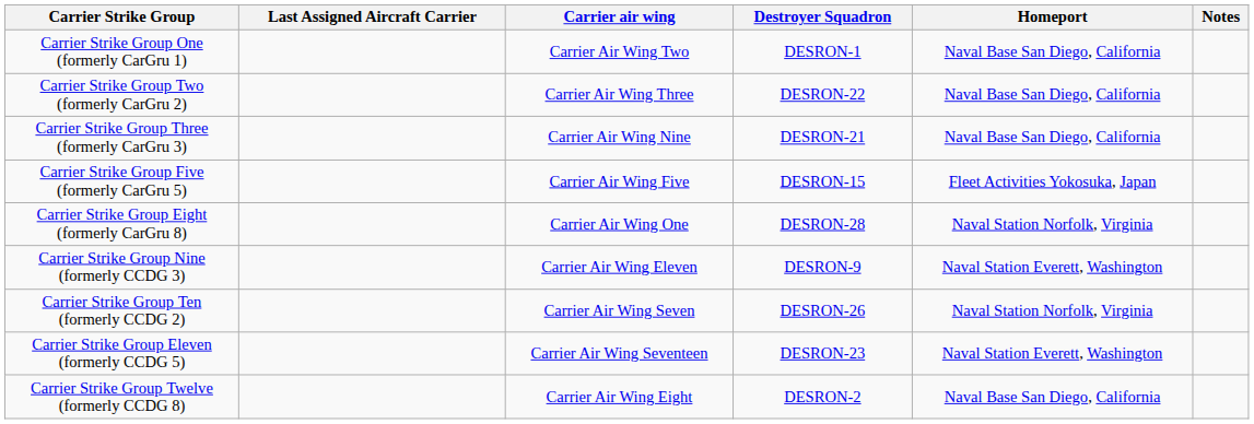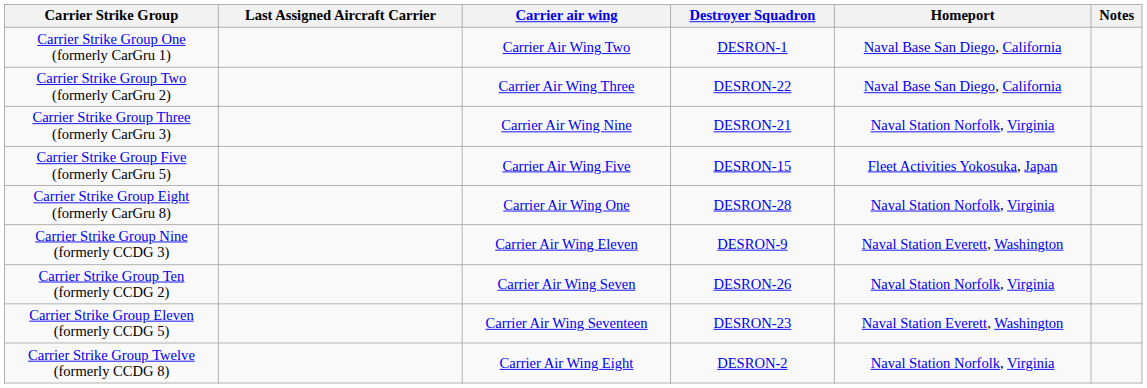 <table class="wikitable sortable" style="text-align:center" width=99%>
 <tr>
 <th>Carrier Strike Group</th>
 <th>Last Assigned Aircraft Carrier</th>
 <th><a href='#'>Carrier air wing</a></th>
 <th><a href='#'>Destroyer Squadron</a></th>
 <th>Homeport</th>
 <th>Notes</th>
 </tr>
 <tr>
 <td><a href='#'>Carrier Strike Group&nbsp;One</a><br>(formerly CarGru 1)</td>
 <td></td>
 <td><a href='#'>Carrier Air Wing Two</a></td>
 <td><a href='#'>DESRON-1</a></td>
 <td><a href='#'>Naval Base San Diego</a>, <a href='#'>California</a></td>
 <td></td>
 </tr>
 <tr>
 <td><a href='#'>Carrier Strike Group&nbsp;Two</a><br>(formerly CarGru 2)</td>
 <td></td>
 <td><a href='#'>Carrier Air Wing Three</a></td>
 <td><a href='#'>DESRON-22</a></td>
 <td><a href='#'>Naval Base San Diego</a>, <a href='#'>California</a></td>
 <td></td>
 </tr>
 <tr>
 <td><a href='#'>Carrier Strike Group&nbsp;Three</a><br>(formerly CarGru 3)</td>
 <td></td>
 <td><a href='#'>Carrier Air Wing Nine</a></td>
 <td><a href='#'>DESRON-21</a></td>
-<td><a href='#'>Naval Base San Diego</a>, <a href='#'>California</a></td>
+<td><a href='#'>Naval Station Norfolk</a>, <a href='#'>Virginia</a></td>
 <td></td>
 </tr>
 <tr>
 <td><a href='#'>Carrier Strike Group&nbsp;Five</a><br>(formerly CarGru 5)</td>
 <td></td>
 <td><a href='#'>Carrier Air Wing Five</a></td>
 <td><a href='#'>DESRON-15</a></td>
 <td><a href='#'>Fleet Activities Yokosuka</a>, <a href='#'>Japan</a></td>
 <td></td>
 </tr>
 <tr>
 <td><a href='#'>Carrier Strike Group&nbsp;Eight</a><br>(formerly CarGru 8)</td>
 <td></td>
 <td><a href='#'>Carrier Air Wing One</a></td>
 <td><a href='#'>DESRON-28</a></td>
 <td><a href='#'>Naval Station Norfolk</a>, <a href='#'>Virginia</a></td>
 <td></td>
 </tr>
 <tr>
 <td><a href='#'>Carrier Strike Group&nbsp;Nine</a><br>(formerly CCDG 3)</td>
 <td></td>
 <td><a href='#'>Carrier Air Wing Eleven</a></td>
 <td><a href='#'>DESRON-9</a></td>
 <td><a href='#'>Naval Station Everett</a>, <a href='#'>Washington</a></td>
 <td></td>
 </tr>
 <tr>
 <td><a href='#'>Carrier Strike Group&nbsp;Ten</a><br>(formerly CCDG 2)</td>
 <td></td>
 <td><a href='#'>Carrier Air Wing Seven</a></td>
 <td><a href='#'>DESRON-26</a></td>
 <td><a href='#'>Naval Station Norfolk</a>, <a href='#'>Virginia</a></td>
 <td></td>
 </tr>
 <tr>
 <td><a href='#'>Carrier Strike Group&nbsp;Eleven</a><br>(formerly CCDG 5)</td>
 <td></td>
 <td><a href='#'>Carrier Air Wing Seventeen</a></td>
 <td><a href='#'>DESRON-23</a></td>
 <td><a href='#'>Naval Station Everett</a>, <a href='#'>Washington</a></td>
 <td></td>
 </tr>
 <tr>
 <td><a href='#'>Carrier Strike Group&nbsp;Twelve</a><br>(formerly CCDG 8)</td>
 <td><br></td>
 <td><a href='#'>Carrier Air Wing Eight</a></td>
 <td><a href='#'>DESRON-2</a></td>
-<td><a href='#'>Naval Base San Diego</a>, <a href='#'>California</a></td>
+<td><a href='#'>Naval Station Norfolk</a>, <a href='#'>Virginia</a></td>
 <td></td>
 </tr>
 </table>
